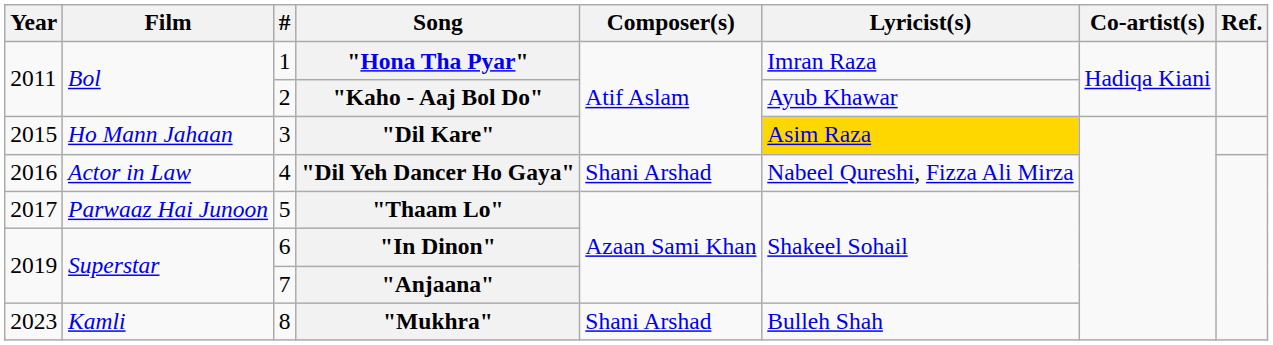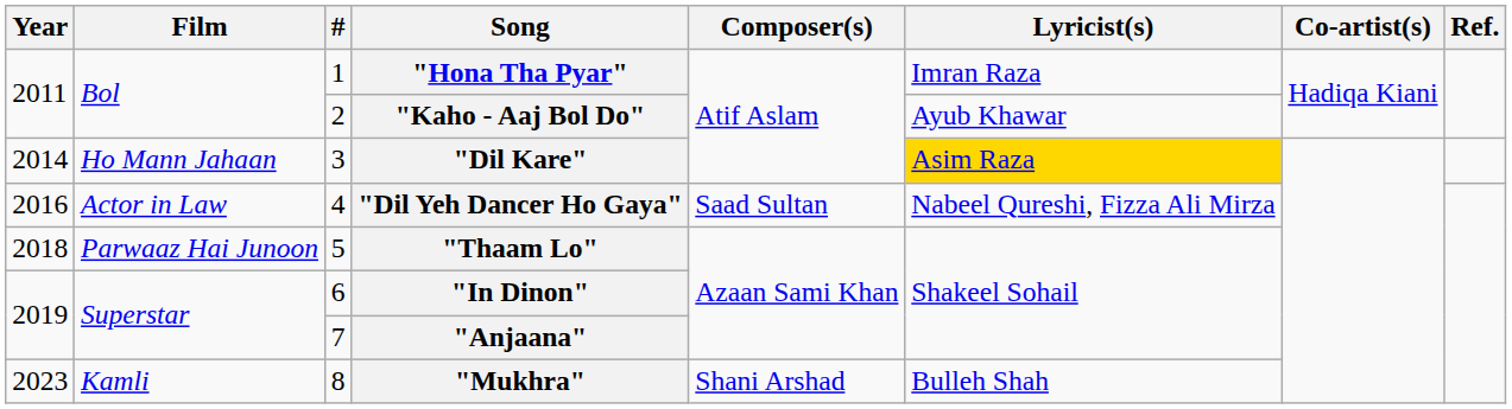 <table class="wikitable plainrowheaders">
 <tr>
 <th scope="col">Year</th>
 <th scope="col">Film</th>
 <th>#</th>
 <th scope="col">Song</th>
 <th scope="col">Composer(s)</th>
 <th scope="col">Lyricist(s)</th>
 <th scope="col">Co-artist(s)</th>
 <th scope="col">Ref.</th>
 </tr>
 <tr>
 <td rowspan="2">2011</td>
 <td rowspan="2"><em><a href='#'>Bol</a></em></td>
 <td>1</td>
 <th scope="row">"<a href='#'>Hona Tha Pyar</a>"</th>
 <td rowspan="3"><a href='#'>Atif Aslam</a></td>
 <td><a href='#'>Imran Raza</a></td>
 <td rowspan="2"><a href='#'>Hadiqa Kiani</a></td>
 <td rowspan="2"></td>
 </tr>
 <tr>
 <td>2</td>
 <th scope="row">"Kaho - Aaj Bol Do"</th>
 <td><a href='#'>Ayub Khawar</a></td>
 </tr>
 <tr>
-<td>2015</td>
+<td>2014</td>
 <td><em><a href='#'>Ho Mann Jahaan</a></em></td>
 <td>3</td>
 <th scope="row">"Dil Kare"</th>
 <td style="background: gold;"><a href='#'>Asim Raza</a></td>
 <td rowspan="6"></td>
 <td></td>
 </tr>
 <tr>
 <td>2016</td>
 <td><em><a href='#'>Actor in Law</a></em></td>
 <td>4</td>
 <th scope="row">"Dil Yeh Dancer Ho Gaya"</th>
-<td><a href='#'>Shani Arshad</a></td>
+<td><a href='#'>Saad Sultan</a></td>
 <td><a href='#'>Nabeel Qureshi</a>, <a href='#'>Fizza Ali Mirza</a></td>
 <td rowspan="5"></td>
 </tr>
 <tr>
-<td>2017</td>
+<td>2018</td>
 <td><em><a href='#'>Parwaaz Hai Junoon</a></em></td>
 <td>5</td>
 <th scope="row">"Thaam Lo"</th>
 <td rowspan="3"><a href='#'>Azaan Sami Khan</a></td>
 <td rowspan="3"><a href='#'>Shakeel Sohail</a></td>
 </tr>
 <tr>
 <td rowspan="2">2019</td>
 <td rowspan="2"><em><a href='#'>Superstar</a></em></td>
 <td>6</td>
 <th scope="row">"In Dinon"</th>
 </tr>
 <tr>
 <td>7</td>
 <th scope="row">"Anjaana"</th>
 </tr>
 <tr>
 <td>2023</td>
 <td><em><a href='#'> Kamli</a></em></td>
 <td>8</td>
 <th scope="row">"Mukhra"</th>
 <td><a href='#'>Shani Arshad</a></td>
 <td><a href='#'>Bulleh Shah</a></td>
 </tr>
 </table>
